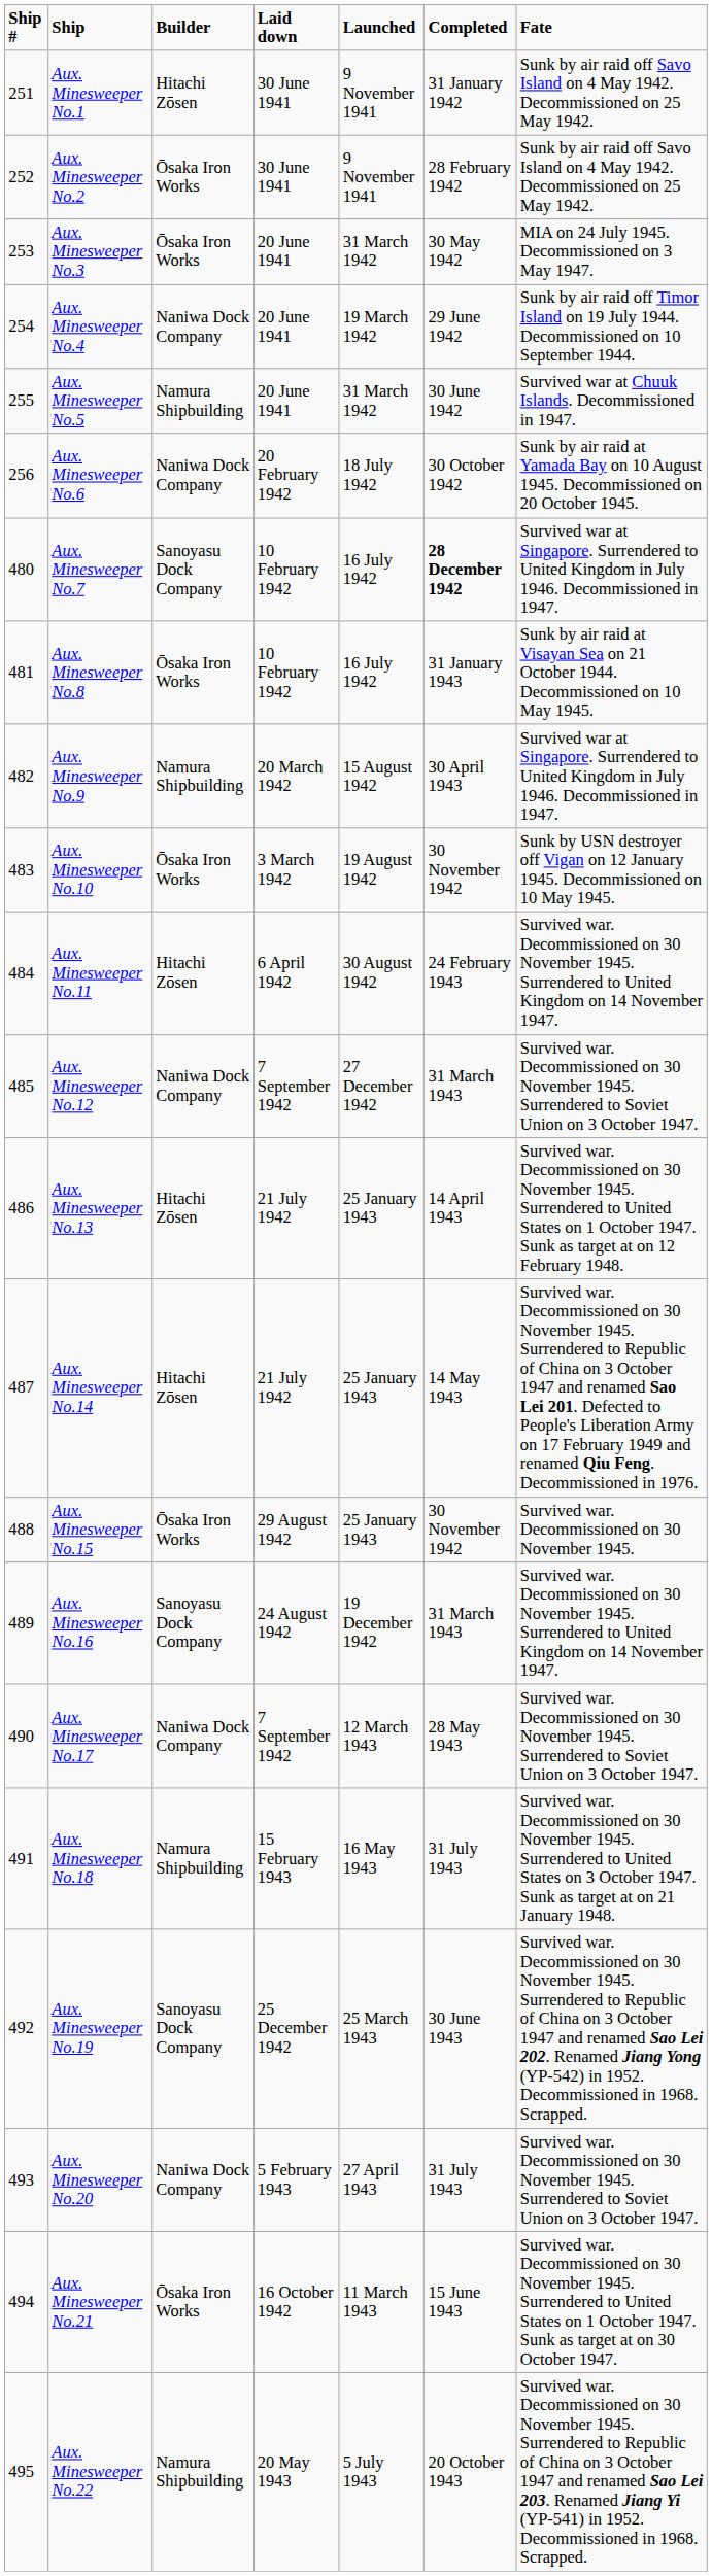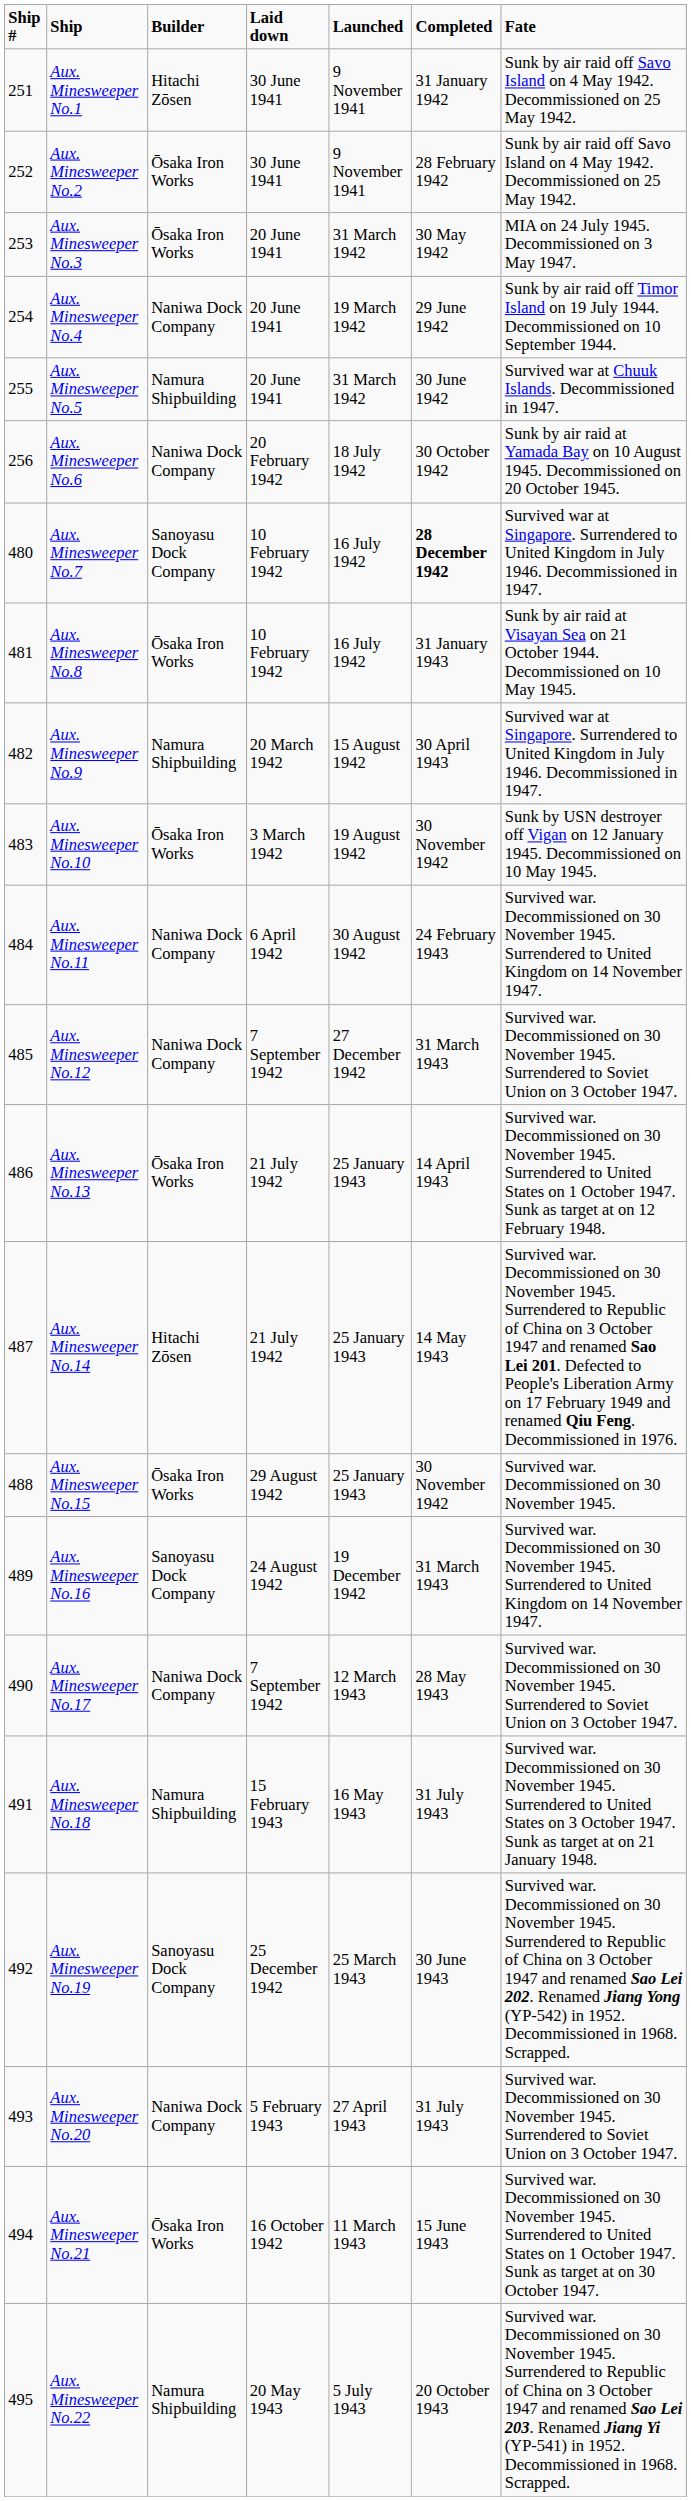 <table class="wikitable" width="75%">
 <tr>
 <td width="4%"><strong>Ship #</strong></td>
 <td width="9%"><strong>Ship</strong></td>
 <td width="10%"><strong>Builder</strong></td>
 <td width="8%" bgcolor=><strong>Laid down</strong></td>
 <td width="8%" bgcolor=><strong>Launched</strong></td>
 <td width="8%" bgcolor=><strong>Completed</strong></td>
 <td width="25%" bgcolor=><strong>Fate</strong></td>
 </tr>
 <tr>
 <td>251</td>
 <td><a href='#'><em>Aux. Minesweeper No.1</em></a></td>
 <td>Hitachi Zōsen</td>
 <td>30 June 1941</td>
 <td>9 November 1941</td>
 <td>31 January 1942</td>
 <td>Sunk by air raid off <a href='#'>Savo Island</a> on 4 May 1942. Decommissioned on 25 May 1942.</td>
 </tr>
 <tr>
 <td>252</td>
 <td><a href='#'><em>Aux. Minesweeper No.2</em></a></td>
 <td>Ōsaka Iron Works</td>
 <td>30 June 1941</td>
 <td>9 November 1941</td>
 <td>28 February 1942</td>
 <td>Sunk by air raid off Savo Island on 4 May 1942. Decommissioned on 25 May 1942.</td>
 </tr>
 <tr>
 <td>253</td>
 <td><a href='#'><em>Aux. Minesweeper No.3</em></a></td>
 <td>Ōsaka Iron Works</td>
 <td>20 June 1941</td>
 <td>31 March 1942</td>
 <td>30 May 1942</td>
 <td>MIA on 24 July 1945. Decommissioned on 3 May 1947.</td>
 </tr>
 <tr>
 <td>254</td>
 <td><a href='#'><em>Aux. Minesweeper No.4</em></a></td>
 <td>Naniwa Dock Company</td>
 <td>20 June 1941</td>
 <td>19 March 1942</td>
 <td>29 June 1942</td>
 <td>Sunk by air raid off <a href='#'>Timor Island</a>  on 19 July 1944. Decommissioned on 10 September 1944.</td>
 </tr>
 <tr>
 <td>255</td>
 <td><a href='#'><em>Aux. Minesweeper No.5</em></a></td>
 <td>Namura Shipbuilding</td>
 <td>20 June 1941</td>
 <td>31 March 1942</td>
 <td>30 June 1942</td>
 <td>Survived war at <a href='#'>Chuuk Islands</a>. Decommissioned in 1947.</td>
 </tr>
 <tr>
 <td>256</td>
 <td><a href='#'><em>Aux. Minesweeper No.6</em></a></td>
 <td>Naniwa Dock Company</td>
 <td>20 February 1942</td>
 <td>18 July 1942</td>
 <td>30 October 1942</td>
 <td>Sunk by air raid at <a href='#'>Yamada Bay</a> on 10 August 1945. Decommissioned on 20 October 1945.</td>
 </tr>
 <tr>
 <td>480</td>
 <td><a href='#'><em>Aux. Minesweeper No.7</em></a></td>
 <td>Sanoyasu Dock Company</td>
 <td>10 February 1942</td>
 <td>16 July 1942</td>
 <td><strong>28 December 1942</strong></td>
 <td>Survived war at <a href='#'>Singapore</a>. Surrendered to United Kingdom in July 1946. Decommissioned in 1947.</td>
 </tr>
 <tr>
 <td>481</td>
 <td><a href='#'><em>Aux. Minesweeper No.8</em></a></td>
 <td>Ōsaka Iron Works</td>
 <td>10 February 1942</td>
 <td>16 July 1942</td>
 <td>31 January 1943</td>
 <td>Sunk by air raid at <a href='#'>Visayan Sea</a>  on 21 October 1944. Decommissioned on 10 May 1945.</td>
 </tr>
 <tr>
 <td>482</td>
 <td><a href='#'><em>Aux. Minesweeper No.9</em></a></td>
 <td>Namura Shipbuilding</td>
 <td>20 March 1942</td>
 <td>15 August 1942</td>
 <td>30 April 1943</td>
 <td>Survived war at <a href='#'>Singapore</a>. Surrendered to United Kingdom in July 1946. Decommissioned in 1947.</td>
 </tr>
 <tr>
 <td>483</td>
 <td><a href='#'><em>Aux. Minesweeper No.10</em></a></td>
 <td>Ōsaka Iron Works</td>
 <td>3 March 1942</td>
 <td>19 August 1942</td>
 <td>30 November 1942</td>
 <td>Sunk by USN destroyer off <a href='#'>Vigan</a> on 12 January 1945. Decommissioned on 10 May 1945.</td>
 </tr>
 <tr>
 <td>484</td>
 <td><a href='#'><em>Aux. Minesweeper No.11</em></a></td>
-<td>Hitachi Zōsen</td>
+<td>Naniwa Dock Company</td>
 <td>6 April 1942</td>
 <td>30 August 1942</td>
 <td>24 February 1943</td>
 <td>Survived war. Decommissioned on 30 November 1945. Surrendered to United Kingdom on 14 November 1947.</td>
 </tr>
 <tr>
 <td>485</td>
 <td><a href='#'><em>Aux. Minesweeper No.12</em></a></td>
 <td>Naniwa Dock Company</td>
 <td>7 September 1942</td>
 <td>27 December 1942</td>
 <td>31 March 1943</td>
 <td>Survived war. Decommissioned on 30 November 1945. Surrendered to Soviet Union on 3 October 1947.</td>
 </tr>
 <tr>
 <td>486</td>
 <td><a href='#'><em>Aux. Minesweeper No.13</em></a></td>
-<td>Hitachi Zōsen</td>
+<td>Ōsaka Iron Works</td>
 <td>21 July 1942</td>
 <td>25 January 1943</td>
 <td>14 April 1943</td>
 <td>Survived war. Decommissioned on 30 November 1945. Surrendered to United States on 1 October 1947. Sunk as target at  on 12 February 1948.</td>
 </tr>
 <tr>
 <td>487</td>
 <td><a href='#'><em>Aux. Minesweeper No.14</em></a></td>
 <td>Hitachi Zōsen</td>
 <td>21 July 1942</td>
 <td>25 January 1943</td>
 <td>14 May 1943</td>
 <td>Survived war. Decommissioned on 30 November 1945. Surrendered to Republic of China on 3 October 1947 and renamed <strong>Sao Lei 201</strong>. Defected to People's Liberation Army on 17 February 1949 and renamed <strong>Qiu Feng</strong>. Decommissioned in 1976.</td>
 </tr>
 <tr>
 <td>488</td>
 <td><a href='#'><em>Aux. Minesweeper No.15</em></a></td>
 <td>Ōsaka Iron Works</td>
 <td>29 August 1942</td>
 <td>25 January 1943</td>
 <td>30 November 1942</td>
 <td>Survived war. Decommissioned on 30 November 1945.</td>
 </tr>
 <tr>
 <td>489</td>
 <td><a href='#'><em>Aux. Minesweeper No.16</em></a></td>
 <td>Sanoyasu Dock Company</td>
 <td>24 August 1942</td>
 <td>19 December 1942</td>
 <td>31 March 1943</td>
 <td>Survived war. Decommissioned on 30 November 1945. Surrendered to United Kingdom on 14 November 1947.</td>
 </tr>
 <tr>
 <td>490</td>
 <td><a href='#'><em>Aux. Minesweeper No.17</em></a></td>
 <td>Naniwa Dock Company</td>
 <td>7 September 1942</td>
 <td>12 March 1943</td>
 <td>28 May 1943</td>
 <td>Survived war. Decommissioned on 30 November 1945. Surrendered to Soviet Union on 3 October 1947.</td>
 </tr>
 <tr>
 <td>491</td>
 <td><a href='#'><em>Aux. Minesweeper No.18</em></a></td>
 <td>Namura Shipbuilding</td>
 <td>15 February 1943</td>
 <td>16 May 1943</td>
 <td>31 July 1943</td>
 <td>Survived war. Decommissioned on 30 November 1945. Surrendered to United States on 3 October 1947. Sunk as target at  on 21 January 1948.</td>
 </tr>
 <tr>
 <td>492</td>
 <td><a href='#'><em>Aux. Minesweeper No.19</em></a></td>
 <td>Sanoyasu Dock Company</td>
 <td>25 December 1942</td>
 <td>25 March 1943</td>
 <td>30 June 1943</td>
 <td>Survived war. Decommissioned on 30 November 1945. Surrendered to Republic of China on 3 October 1947 and renamed <strong><em>Sao Lei 202</em></strong>. Renamed <strong><em>Jiang Yong</em></strong> (YP-542) in 1952. Decommissioned in 1968. Scrapped.</td>
 </tr>
 <tr>
 <td>493</td>
 <td><a href='#'><em>Aux. Minesweeper No.20</em></a></td>
 <td>Naniwa Dock Company</td>
 <td>5 February 1943</td>
 <td>27 April 1943</td>
 <td>31 July 1943</td>
 <td>Survived war. Decommissioned on 30 November 1945. Surrendered to Soviet Union on 3 October 1947.</td>
 </tr>
 <tr>
 <td>494</td>
 <td><a href='#'><em>Aux. Minesweeper No.21</em></a></td>
 <td>Ōsaka Iron Works</td>
 <td>16 October 1942</td>
 <td>11 March 1943</td>
 <td>15 June 1943</td>
 <td>Survived war. Decommissioned on 30 November 1945. Surrendered to United States on 1 October 1947. Sunk as target at  on 30 October 1947.</td>
 </tr>
 <tr>
 <td>495</td>
 <td><a href='#'><em>Aux. Minesweeper No.22</em></a></td>
 <td>Namura Shipbuilding</td>
 <td>20 May 1943</td>
 <td>5 July 1943</td>
 <td>20 October 1943</td>
 <td>Survived war. Decommissioned on 30 November 1945. Surrendered to Republic of China on 3 October 1947 and renamed <strong><em>Sao Lei 203</em></strong>. Renamed <strong><em>Jiang Yi</em></strong> (YP-541) in 1952. Decommissioned in 1968. Scrapped.</td>
 </tr>
 <tr>
 </tr>
 </table>
